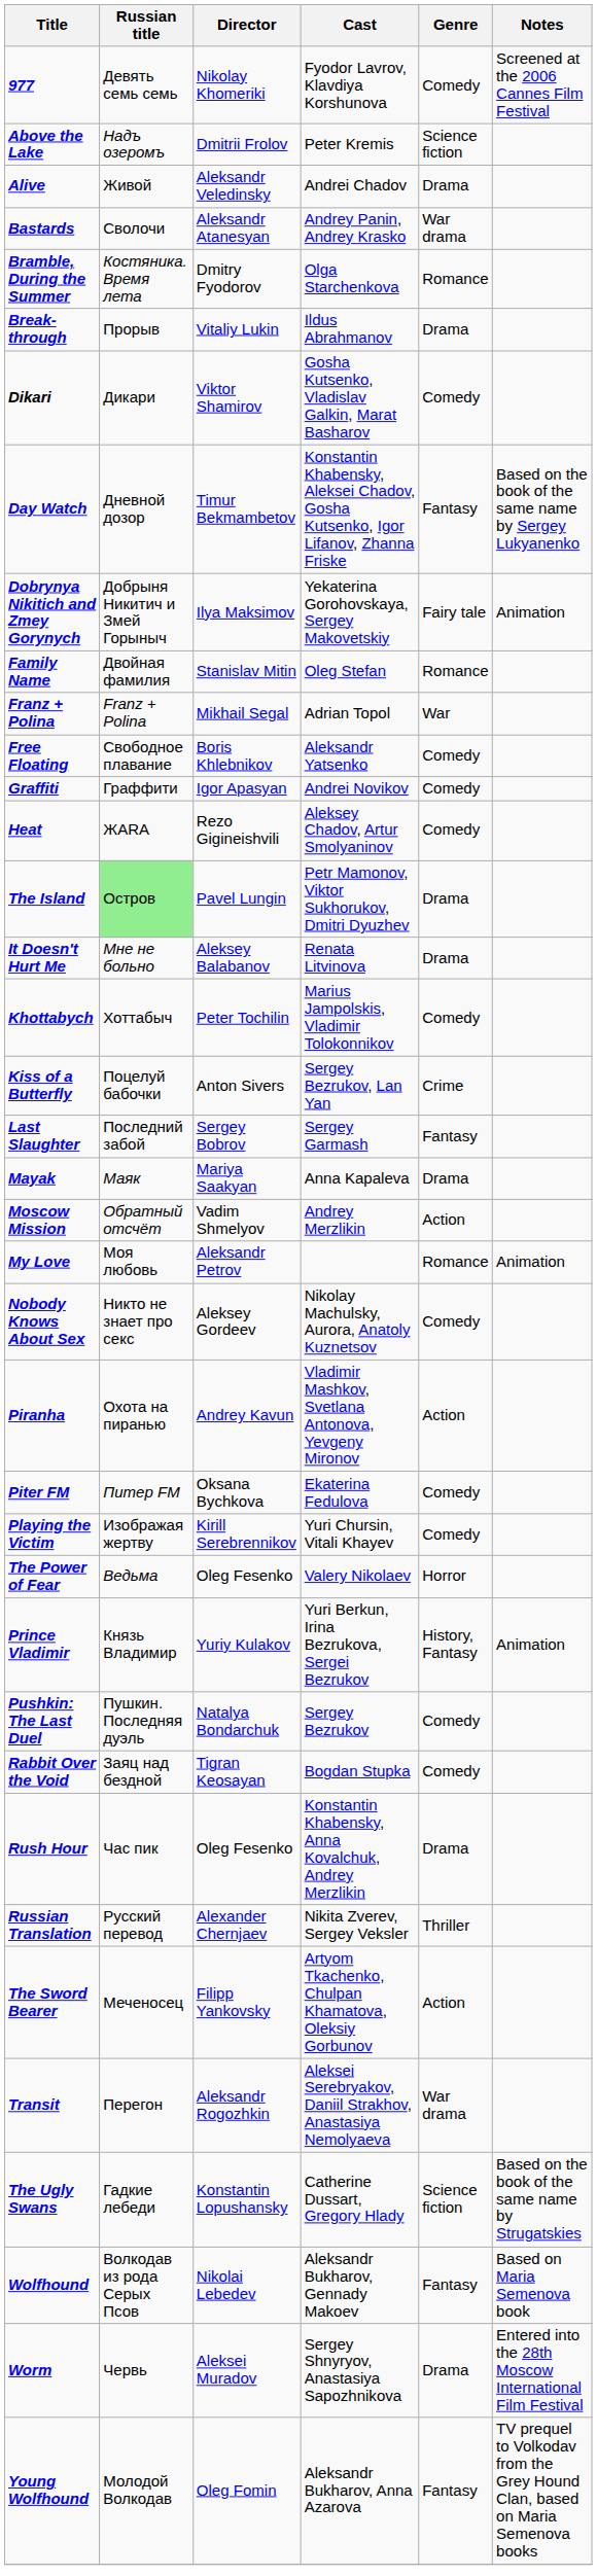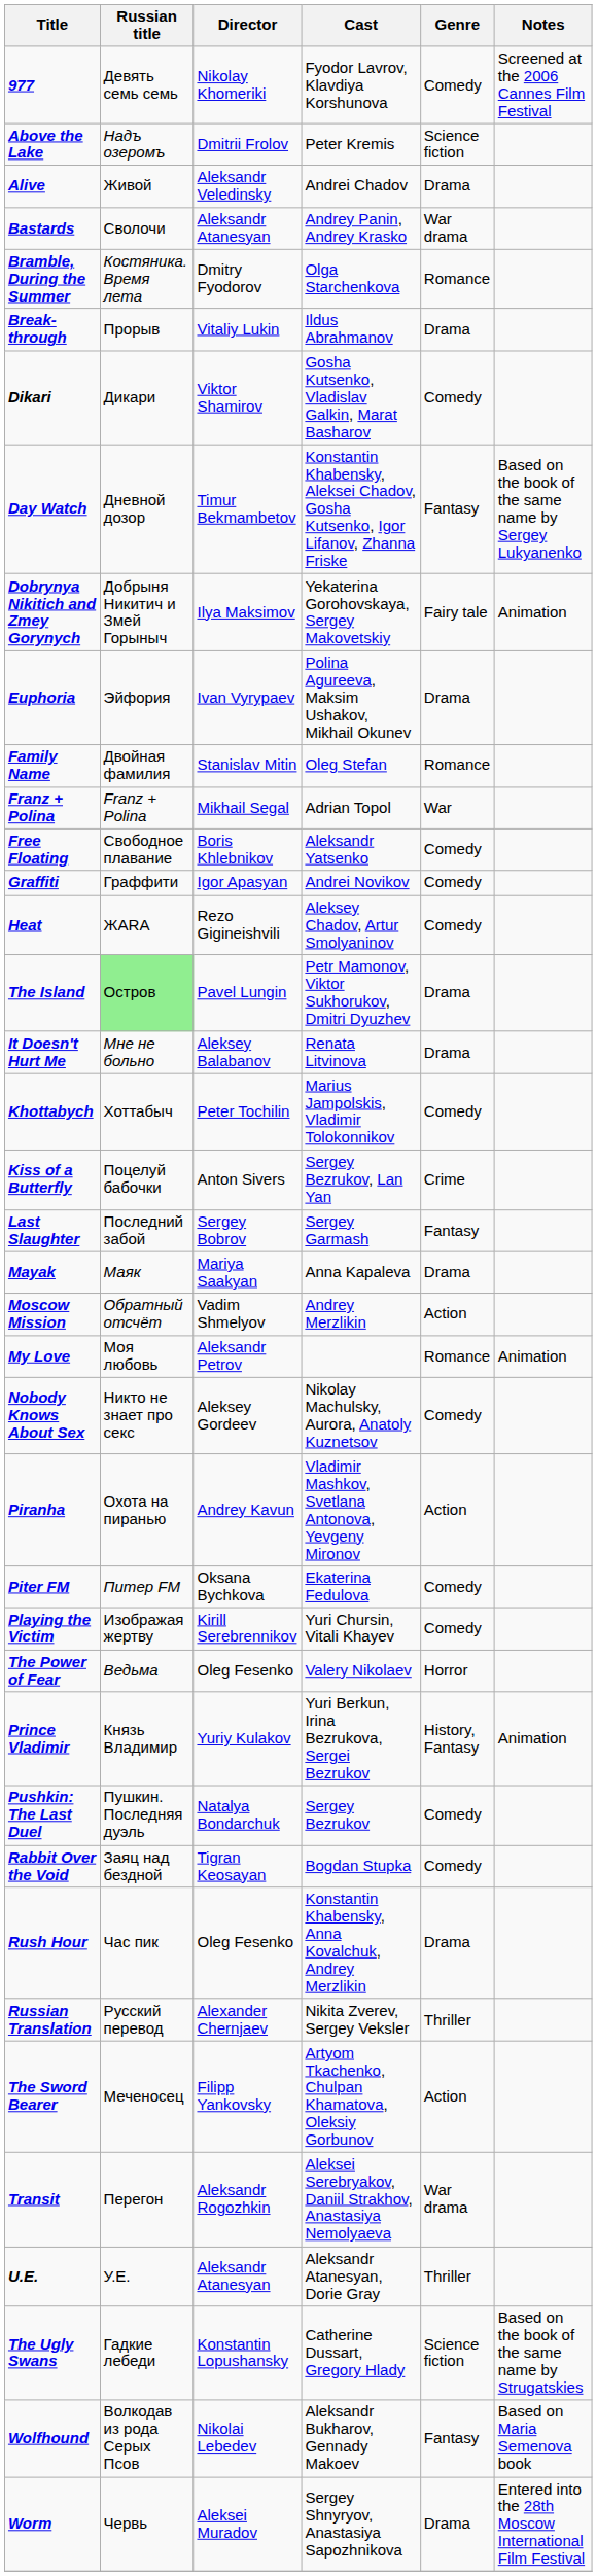 <table class="wikitable sortable">
 <tr>
 <th>Title</th>
 <th>Russian title</th>
 <th>Director</th>
 <th>Cast</th>
 <th>Genre</th>
 <th>Notes</th>
 </tr>
 <tr>
 <td><strong><em><a href='#'>977</a></em></strong></td>
 <td>Девять семь семь</td>
 <td><a href='#'>Nikolay Khomeriki</a></td>
 <td>Fyodor Lavrov, Klavdiya Korshunova</td>
 <td>Comedy</td>
 <td>Screened at the <a href='#'>2006 Cannes Film Festival</a></td>
 </tr>
 <tr>
 <td><strong><em><a href='#'>Above the Lake</a></em></strong></td>
 <td><em>Надъ озеромъ</em></td>
 <td><a href='#'>Dmitrii Frolov</a></td>
 <td>Peter Kremis</td>
 <td>Science fiction</td>
 <td></td>
 </tr>
 <tr>
 <td><strong><em><a href='#'>Alive</a></em></strong></td>
 <td>Живой</td>
 <td><a href='#'>Aleksandr Veledinsky</a></td>
 <td>Andrei Chadov</td>
 <td>Drama</td>
 <td></td>
 </tr>
 <tr>
 <td><strong><em><a href='#'>Bastards</a></em></strong></td>
 <td>Сволочи</td>
 <td><a href='#'>Aleksandr Atanesyan</a></td>
 <td><a href='#'>Andrey Panin</a>, <a href='#'>Andrey Krasko</a></td>
 <td>War drama</td>
 <td></td>
 </tr>
 <tr>
 <td><strong><em><a href='#'>Bramble, During the Summer</a></em></strong></td>
 <td><em>Костяника. Время лета</em></td>
 <td>Dmitry Fyodorov</td>
 <td><a href='#'>Olga Starchenkova</a></td>
 <td>Romance</td>
 <td></td>
 </tr>
 <tr>
 <td><strong><em><a href='#'>Break-through</a></em></strong></td>
 <td>Прорыв</td>
 <td><a href='#'>Vitaliy Lukin</a></td>
 <td><a href='#'>Ildus Abrahmanov</a></td>
 <td>Drama</td>
 <td></td>
 </tr>
 <tr>
 <td><strong><em>Dikari</em></strong></td>
 <td>Дикари</td>
 <td><a href='#'>Viktor Shamirov</a></td>
 <td><a href='#'>Gosha Kutsenko</a>, <a href='#'>Vladislav Galkin</a>, <a href='#'>Marat Basharov</a></td>
 <td>Comedy</td>
 <td></td>
 </tr>
 <tr>
 <td><strong><em><a href='#'>Day Watch</a></em></strong></td>
 <td>Дневной дозор</td>
 <td><a href='#'>Timur Bekmambetov</a></td>
 <td><a href='#'>Konstantin Khabensky</a>, <a href='#'>Aleksei Chadov</a>, <a href='#'>Gosha Kutsenko</a>, <a href='#'>Igor Lifanov</a>, <a href='#'>Zhanna Friske</a></td>
 <td>Fantasy</td>
 <td>Based on the book of the same name by <a href='#'>Sergey Lukyanenko</a></td>
 </tr>
 <tr>
 <td><strong><em><a href='#'>Dobrynya Nikitich and Zmey Gorynych</a></em></strong></td>
 <td>Добрыня Никитич и Змей Горыныч</td>
 <td><a href='#'>Ilya Maksimov</a></td>
 <td>Yekaterina Gorohovskaya, <a href='#'>Sergey Makovetskiy</a></td>
 <td>Fairy tale</td>
 <td>Animation</td>
+</tr>
+<tr>
+<td><strong><em><a href='#'>Euphoria</a></em></strong></td>
+<td>Эйфория</td>
+<td><a href='#'>Ivan Vyrypaev</a></td>
+<td><a href='#'>Polina Agureeva</a>, Maksim Ushakov, Mikhail Okunev</td>
+<td>Drama</td>
+<td></td>
 </tr>
 <tr>
 <td><strong><em><a href='#'>Family Name</a></em></strong></td>
 <td>Двойная фамилия</td>
 <td><a href='#'>Stanislav Mitin</a></td>
 <td><a href='#'>Oleg Stefan</a></td>
 <td>Romance</td>
 <td></td>
 </tr>
 <tr>
 <td><strong><em><a href='#'>Franz + Polina</a></em></strong></td>
 <td><em>Franz + Polina</em></td>
 <td><a href='#'>Mikhail Segal</a></td>
 <td>Adrian Topol</td>
 <td>War</td>
 <td></td>
 </tr>
 <tr>
 <td><strong><em><a href='#'>Free Floating</a></em></strong></td>
 <td>Свободное плавание</td>
 <td><a href='#'>Boris Khlebnikov</a></td>
 <td><a href='#'>Aleksandr Yatsenko</a></td>
 <td>Comedy</td>
 <td></td>
 </tr>
 <tr>
 <td><strong><em><a href='#'>Graffiti</a></em></strong></td>
 <td>Граффити</td>
 <td><a href='#'>Igor Apasyan</a></td>
 <td><a href='#'>Andrei Novikov</a></td>
 <td>Comedy</td>
 <td></td>
 </tr>
 <tr>
 <td><strong><em><a href='#'>Heat</a></em></strong></td>
 <td>ЖАRА</td>
 <td>Rezo Gigineishvili</td>
 <td><a href='#'>Aleksey Chadov</a>, <a href='#'>Artur Smolyaninov</a></td>
 <td>Comedy</td>
 <td></td>
 </tr>
 <tr>
 <td><strong><em><a href='#'>The Island</a></em></strong></td>
 <td style="background: lightgreen;">Остров</td>
 <td><a href='#'>Pavel Lungin</a></td>
 <td><a href='#'>Petr Mamonov</a>, <a href='#'>Viktor Sukhorukov</a>, <a href='#'>Dmitri Dyuzhev</a></td>
 <td>Drama</td>
 <td></td>
 </tr>
 <tr>
 <td><strong><em><a href='#'>It Doesn't Hurt Me</a></em></strong></td>
 <td><em>Мне не больно</em></td>
 <td><a href='#'>Aleksey Balabanov</a></td>
 <td><a href='#'>Renata Litvinova</a></td>
 <td>Drama</td>
 <td></td>
 </tr>
 <tr>
 <td><strong><em><a href='#'>Khottabych</a></em></strong></td>
 <td>Хоттабыч</td>
 <td><a href='#'>Peter Tochilin</a></td>
 <td><a href='#'>Marius Jampolskis</a>, <a href='#'>Vladimir Tolokonnikov</a></td>
 <td>Comedy</td>
 <td></td>
 </tr>
 <tr>
 <td><strong><em><a href='#'>Kiss of a Butterfly</a></em></strong></td>
 <td>Поцелуй бабочки</td>
 <td>Anton Sivers</td>
 <td><a href='#'>Sergey Bezrukov</a>, <a href='#'>Lan Yan</a></td>
 <td>Crime</td>
 <td></td>
 </tr>
 <tr>
 <td><strong><em><a href='#'>Last Slaughter</a></em></strong></td>
 <td>Последний забой</td>
 <td><a href='#'>Sergey Bobrov</a></td>
 <td><a href='#'>Sergey Garmash</a></td>
 <td>Fantasy</td>
 <td></td>
 </tr>
 <tr>
 <td><strong><em><a href='#'>Mayak</a></em></strong></td>
 <td><em>Маяк</em></td>
 <td><a href='#'>Mariya Saakyan</a></td>
 <td>Anna Kapaleva</td>
 <td>Drama</td>
 <td></td>
 </tr>
 <tr>
 <td><strong><em><a href='#'>Moscow Mission</a></em></strong></td>
 <td><em>Обратный отсчёт</em></td>
 <td>Vadim Shmelyov</td>
 <td><a href='#'>Andrey Merzlikin</a></td>
 <td>Action</td>
 <td></td>
 </tr>
 <tr>
 <td><strong><em><a href='#'>My Love</a></em></strong></td>
 <td>Моя любовь</td>
 <td><a href='#'>Aleksandr Petrov</a></td>
 <td></td>
 <td>Romance</td>
 <td>Animation</td>
 </tr>
 <tr>
 <td><strong><em><a href='#'>Nobody Knows About Sex</a></em></strong></td>
 <td>Никто не знает про секс</td>
 <td>Aleksey Gordeev</td>
 <td>Nikolay Machulsky, Aurora, <a href='#'>Anatoly Kuznetsov</a></td>
 <td>Comedy</td>
 <td></td>
 </tr>
 <tr>
 <td><strong><em><a href='#'>Piranha</a></em></strong></td>
 <td>Охота на пиранью</td>
 <td><a href='#'>Andrey Kavun</a></td>
 <td><a href='#'>Vladimir Mashkov</a>, <a href='#'>Svetlana Antonova</a>, <a href='#'>Yevgeny Mironov</a></td>
 <td>Action</td>
 <td></td>
 </tr>
 <tr>
 <td><strong><em><a href='#'>Piter FM</a></em></strong></td>
 <td><em>Питер FM</em></td>
 <td>Oksana Bychkova</td>
 <td><a href='#'>Ekaterina Fedulova</a></td>
 <td>Comedy</td>
 <td></td>
 </tr>
 <tr>
 <td><strong><em><a href='#'>Playing the Victim</a></em></strong></td>
 <td>Изображая жертву</td>
 <td><a href='#'>Kirill Serebrennikov</a></td>
 <td>Yuri Chursin, Vitali Khayev</td>
 <td>Comedy</td>
 <td></td>
 </tr>
 <tr>
 <td><strong><em><a href='#'>The Power of Fear</a></em></strong></td>
 <td><em>Ведьма</em></td>
 <td>Oleg Fesenko</td>
 <td><a href='#'>Valery Nikolaev</a></td>
 <td>Horror</td>
 <td></td>
 </tr>
 <tr>
 <td><strong><em><a href='#'>Prince Vladimir</a></em></strong></td>
 <td>Князь Владимир</td>
 <td><a href='#'>Yuriy Kulakov</a></td>
 <td>Yuri Berkun, Irina Bezrukova, <a href='#'>Sergei Bezrukov</a></td>
 <td>History, Fantasy</td>
 <td>Animation</td>
 </tr>
 <tr>
 <td><strong><em><a href='#'>Pushkin: The Last Duel</a></em></strong></td>
 <td>Пушкин. Последняя дуэль</td>
 <td><a href='#'>Natalya Bondarchuk</a></td>
 <td><a href='#'>Sergey Bezrukov</a></td>
 <td>Comedy</td>
 <td></td>
 </tr>
 <tr>
 <td><strong><em><a href='#'>Rabbit Over the Void</a></em></strong></td>
 <td>Заяц над бездной</td>
 <td><a href='#'>Tigran Keosayan</a></td>
 <td><a href='#'>Bogdan Stupka</a></td>
 <td>Comedy</td>
 <td></td>
 </tr>
 <tr>
 <td><strong><em><a href='#'>Rush Hour</a></em></strong></td>
 <td>Час пик</td>
 <td>Oleg Fesenko</td>
 <td><a href='#'>Konstantin Khabensky</a>, <a href='#'>Anna Kovalchuk</a>, <a href='#'>Andrey Merzlikin</a></td>
 <td>Drama</td>
 </tr>
 <tr>
 <td><strong><em><a href='#'>Russian Translation</a></em></strong></td>
 <td>Русский перевод</td>
 <td><a href='#'>Alexander Chernjaev</a></td>
 <td>Nikita Zverev, Sergey Veksler</td>
 <td>Thriller</td>
 <td></td>
 </tr>
 <tr>
 <td><strong><em><a href='#'>The Sword Bearer</a></em></strong></td>
 <td>Меченосец</td>
 <td><a href='#'>Filipp Yankovsky</a></td>
 <td><a href='#'>Artyom Tkachenko</a>, <a href='#'>Chulpan Khamatova</a>, <a href='#'>Oleksiy Gorbunov</a></td>
 <td>Action</td>
 <td></td>
 </tr>
 <tr>
 <td><strong><em><a href='#'>Transit</a></em></strong></td>
 <td>Перегон</td>
 <td><a href='#'>Aleksandr Rogozhkin</a></td>
 <td><a href='#'>Aleksei Serebryakov</a>, <a href='#'>Daniil Strakhov</a>, <a href='#'>Anastasiya Nemolyaeva</a></td>
 <td>War drama</td>
 <td></td>
 </tr>
 <tr>
+<td><strong><em>U.E.</em></strong></td>
+<td>У.Е.</td>
+<td><a href='#'>Aleksandr Atanesyan</a></td>
+<td>Aleksandr Atanesyan, Dorie Gray</td>
+<td>Thriller</td>
+<td></td>
+</tr>
+<tr>
 <td><strong><em><a href='#'>The Ugly Swans</a></em></strong></td>
 <td>Гадкие лебеди</td>
 <td><a href='#'>Konstantin Lopushansky</a></td>
 <td>Catherine Dussart, <a href='#'>Gregory Hlady</a></td>
 <td>Science fiction</td>
 <td>Based on the book of the same name by <a href='#'>Strugatskies</a></td>
 </tr>
 <tr>
 <td><strong><em><a href='#'>Wolfhound</a></em></strong></td>
 <td>Волкодав из рода Серых Псов</td>
 <td><a href='#'>Nikolai Lebedev</a></td>
 <td>Aleksandr Bukharov, Gennady Makoev</td>
 <td>Fantasy</td>
 <td>Based on <a href='#'>Maria Semenova</a> book</td>
 </tr>
 <tr>
 <td><strong><em><a href='#'>Worm</a></em></strong></td>
 <td>Червь</td>
 <td><a href='#'>Aleksei Muradov</a></td>
 <td>Sergey Shnyryov, Anastasiya Sapozhnikova</td>
 <td>Drama</td>
 <td>Entered into the <a href='#'>28th Moscow International Film Festival</a></td>
 </tr>
 <tr>
-<td><strong><em><a href='#'>Young Wolfhound</a></em></strong></td>
-<td>Молодой Волкодав</td>
-<td><a href='#'>Oleg Fomin</a></td>
-<td>Aleksandr Bukharov, Anna Azarova</td>
-<td>Fantasy</td>
-<td>TV prequel to Volkodav from the Grey Hound Clan, based on Maria Semenova books</td>
-</tr>
-<tr>
 </tr>
 </table>
